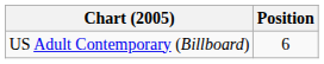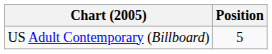 <table class="wikitable">
 <tr>
 <th scope="col">Chart (2005)</th>
 <th scope="col">Position</th>
 </tr>
 <tr>
 <td>US <a href='#'>Adult Contemporary</a> (<em>Billboard</em>)</td>
-<td align="center">6</td>
+<td align="center">5</td>
 </tr>
 </table>
